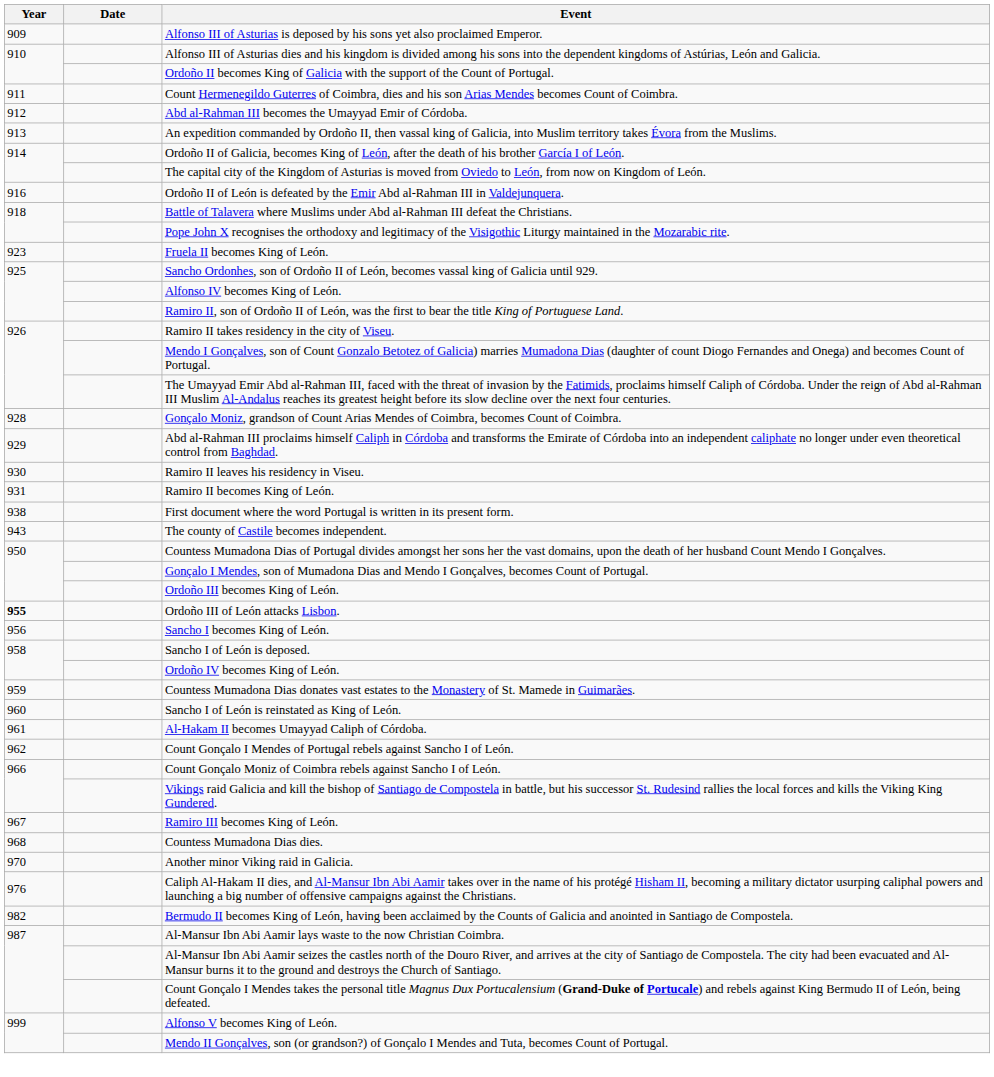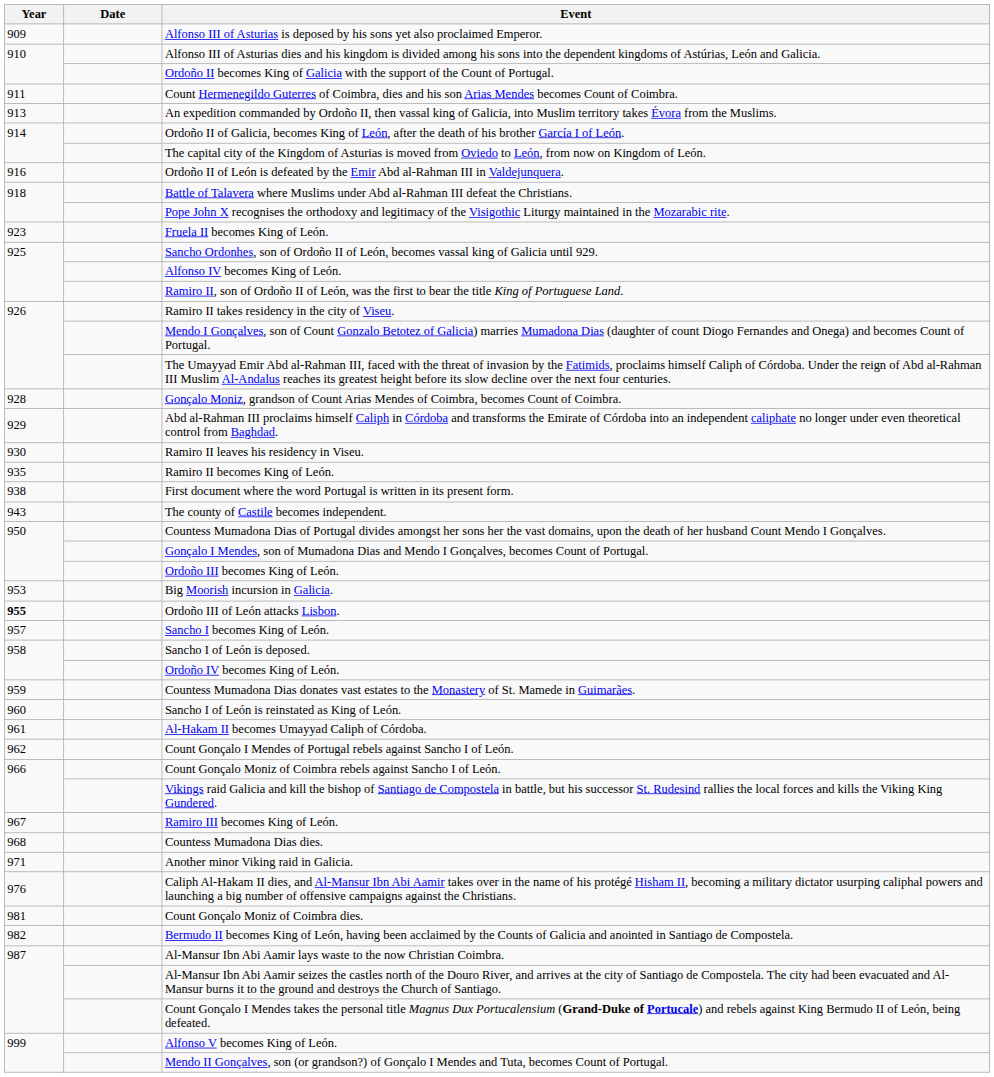 <table class="wikitable" width="100%">
 <tr>
 <th style="width:6%">Year</th>
 <th style="width:10%">Date</th>
 <th>Event</th>
 </tr>
 <tr>
 <td>909</td>
 <td></td>
 <td><a href='#'>Alfonso III of Asturias</a> is deposed by his sons yet also proclaimed Emperor.</td>
 </tr>
 <tr>
 <td rowspan="2" valign="top">910</td>
 <td></td>
 <td>Alfonso III of Asturias dies and his kingdom is divided among his sons into the dependent kingdoms of Astúrias, León and Galicia.</td>
 </tr>
 <tr>
 <td></td>
 <td><a href='#'>Ordoño II</a> becomes King of <a href='#'>Galicia</a> with the support of the Count of Portugal.</td>
 </tr>
 <tr>
 <td>911</td>
 <td></td>
 <td>Count <a href='#'>Hermenegildo Guterres</a> of Coimbra, dies and his son <a href='#'>Arias Mendes</a> becomes Count of Coimbra.</td>
-</tr>
-<tr>
-<td>912</td>
-<td></td>
-<td><a href='#'>Abd al-Rahman III</a> becomes the Umayyad Emir of Córdoba.</td>
 </tr>
 <tr>
 <td>913</td>
 <td></td>
 <td>An expedition commanded by Ordoño II, then vassal king of Galicia, into Muslim territory takes <a href='#'>Évora</a> from the Muslims.</td>
 </tr>
 <tr>
 <td rowspan="2" valign="top">914</td>
 <td></td>
 <td>Ordoño II of Galicia, becomes King of <a href='#'>León</a>, after the death of his brother <a href='#'>García I of León</a>.</td>
 </tr>
 <tr>
 <td></td>
 <td>The capital city of the Kingdom of Asturias is moved from <a href='#'>Oviedo</a> to <a href='#'>León</a>, from now on Kingdom of León.</td>
 </tr>
 <tr>
 <td>916</td>
 <td></td>
 <td>Ordoño II of León is defeated by the <a href='#'>Emir</a> Abd al-Rahman III in <a href='#'>Valdejunquera</a>.</td>
 </tr>
 <tr>
 <td rowspan="2" valign="top">918</td>
 <td></td>
 <td><a href='#'>Battle of Talavera</a> where Muslims under Abd al-Rahman III defeat the Christians.</td>
 </tr>
 <tr>
 <td></td>
 <td><a href='#'>Pope John X</a> recognises the orthodoxy and legitimacy of the <a href='#'>Visigothic</a> Liturgy maintained in the <a href='#'>Mozarabic rite</a>.</td>
 </tr>
 <tr>
 <td>923</td>
 <td></td>
 <td><a href='#'>Fruela II</a> becomes King of León.</td>
 </tr>
 <tr>
 <td rowspan="3" valign="top">925</td>
 <td></td>
 <td><a href='#'>Sancho Ordonhes</a>, son of Ordoño II of León, becomes vassal king of Galicia until 929.</td>
 </tr>
 <tr>
 <td></td>
 <td><a href='#'>Alfonso IV</a> becomes King of León.</td>
 </tr>
 <tr>
 <td></td>
 <td><a href='#'>Ramiro II</a>, son of Ordoño II of León, was the first to bear the title <em>King of Portuguese Land</em>.</td>
 </tr>
 <tr>
 <td rowspan="3" valign="top">926</td>
 <td></td>
 <td>Ramiro II takes residency in the city of <a href='#'>Viseu</a>.</td>
 </tr>
 <tr>
 <td></td>
 <td><a href='#'>Mendo I Gonçalves</a>, son of Count <a href='#'>Gonzalo Betotez of Galicia</a>) marries <a href='#'>Mumadona Dias</a> (daughter of count Diogo Fernandes and Onega) and becomes Count of Portugal.</td>
 </tr>
 <tr>
 <td></td>
 <td>The Umayyad Emir Abd al-Rahman III, faced with the threat of invasion by the <a href='#'>Fatimids</a>, proclaims himself Caliph of Córdoba. Under the reign of Abd al-Rahman III Muslim <a href='#'>Al-Andalus</a> reaches its greatest height before its slow decline over the next four centuries.</td>
 </tr>
 <tr>
 <td>928</td>
 <td></td>
 <td><a href='#'>Gonçalo Moniz</a>, grandson of Count Arias Mendes of Coimbra, becomes Count of Coimbra.</td>
 </tr>
 <tr>
 <td>929</td>
 <td></td>
 <td>Abd al-Rahman III proclaims himself <a href='#'>Caliph</a> in <a href='#'>Córdoba</a> and transforms the Emirate of Córdoba into an independent <a href='#'>caliphate</a> no longer under even theoretical control from <a href='#'>Baghdad</a>.</td>
 </tr>
 <tr>
 <td>930</td>
 <td></td>
 <td>Ramiro II leaves his residency in Viseu.</td>
 </tr>
 <tr>
-<td>931</td>
+<td>935</td>
 <td></td>
 <td>Ramiro II becomes King of León.</td>
 </tr>
 <tr>
 <td>938</td>
 <td></td>
 <td>First document where the word Portugal is written in its present form.</td>
 </tr>
 <tr>
 <td>943</td>
 <td></td>
 <td>The county of <a href='#'>Castile</a> becomes independent.</td>
 </tr>
 <tr>
 <td rowspan="3" valign="top">950</td>
 <td></td>
 <td>Countess Mumadona Dias of Portugal divides amongst her sons her the vast domains, upon the death of her husband Count Mendo I Gonçalves.</td>
 </tr>
 <tr>
 <td></td>
 <td><a href='#'>Gonçalo I Mendes</a>, son of Mumadona Dias and Mendo I Gonçalves, becomes Count of Portugal.</td>
 </tr>
 <tr>
 <td></td>
 <td><a href='#'>Ordoño III</a> becomes King of León.</td>
 </tr>
 <tr>
+<td>953</td>
+<td></td>
+<td>Big <a href='#'>Moorish</a> incursion in <a href='#'>Galicia</a>.</td>
+</tr>
+<tr>
 <td><strong>955</strong></td>
 <td></td>
 <td>Ordoño III of León attacks <a href='#'>Lisbon</a>.</td>
 </tr>
 <tr>
-<td>956</td>
+<td>957</td>
 <td></td>
 <td><a href='#'>Sancho I</a> becomes King of León.</td>
 </tr>
 <tr>
 <td rowspan="2" valign="top">958</td>
 <td></td>
 <td>Sancho I of León is deposed.</td>
 </tr>
 <tr>
 <td></td>
 <td><a href='#'>Ordoño IV</a> becomes King of León.</td>
 </tr>
 <tr>
 <td>959</td>
 <td></td>
 <td>Countess Mumadona Dias donates vast estates to the <a href='#'>Monastery</a> of St. Mamede in <a href='#'>Guimarães</a>.</td>
 </tr>
 <tr>
 <td>960</td>
 <td></td>
 <td>Sancho I of León is reinstated as King of León.</td>
 </tr>
 <tr>
 <td>961</td>
 <td></td>
 <td><a href='#'>Al-Hakam II</a> becomes Umayyad Caliph of Córdoba.</td>
 </tr>
 <tr>
 <td>962</td>
 <td></td>
 <td>Count Gonçalo I Mendes of Portugal rebels against Sancho I of León.</td>
 </tr>
 <tr>
 <td rowspan="2" valign="top">966</td>
 <td></td>
 <td>Count Gonçalo Moniz of Coimbra rebels against Sancho I of León.</td>
 </tr>
 <tr>
 <td></td>
 <td><a href='#'>Vikings</a> raid Galicia and kill the bishop of <a href='#'>Santiago de Compostela</a> in battle, but his successor <a href='#'>St. Rudesind</a> rallies the local forces and kills the Viking King <a href='#'>Gundered</a>.</td>
 </tr>
 <tr>
 <td>967</td>
 <td></td>
 <td><a href='#'>Ramiro III</a> becomes King of León.</td>
 </tr>
 <tr>
 <td>968</td>
 <td></td>
 <td>Countess Mumadona Dias dies.</td>
 </tr>
 <tr>
-<td>970</td>
+<td>971</td>
 <td></td>
 <td>Another minor Viking raid in Galicia.</td>
 </tr>
 <tr>
 <td>976</td>
 <td></td>
 <td>Caliph Al-Hakam II dies, and <a href='#'>Al-Mansur Ibn Abi Aamir</a> takes over in the name of his protégé <a href='#'>Hisham II</a>, becoming a military dictator usurping caliphal powers and launching a big number of offensive campaigns against the Christians.</td>
+</tr>
+<tr>
+<td>981</td>
+<td></td>
+<td>Count Gonçalo Moniz of Coimbra dies.</td>
 </tr>
 <tr>
 <td>982</td>
 <td></td>
 <td><a href='#'>Bermudo II</a> becomes King of León, having been acclaimed by the Counts of Galicia and anointed in Santiago de Compostela.</td>
 </tr>
 <tr>
 <td rowspan="3" valign="top">987</td>
 <td></td>
 <td>Al-Mansur Ibn Abi Aamir lays waste to the now Christian Coimbra.</td>
 </tr>
 <tr>
 <td></td>
 <td>Al-Mansur Ibn Abi Aamir seizes the castles north of the Douro River, and arrives at the city of Santiago de Compostela. The city had been evacuated and Al-Mansur burns it to the ground and destroys the Church of Santiago.</td>
 </tr>
 <tr>
 <td></td>
 <td>Count Gonçalo I Mendes takes the personal title <em>Magnus Dux Portucalensium</em> (<strong>Grand-Duke of <a href='#'>Portucale</a></strong>) and rebels against King Bermudo II of León, being defeated.</td>
 </tr>
 <tr>
 <td rowspan="2" valign="top">999</td>
 <td></td>
 <td><a href='#'>Alfonso V</a> becomes King of León.</td>
 </tr>
 <tr>
 <td></td>
 <td><a href='#'>Mendo II Gonçalves</a>, son (or grandson?) of Gonçalo I Mendes and Tuta, becomes Count of Portugal.</td>
 </tr>
 </table>
